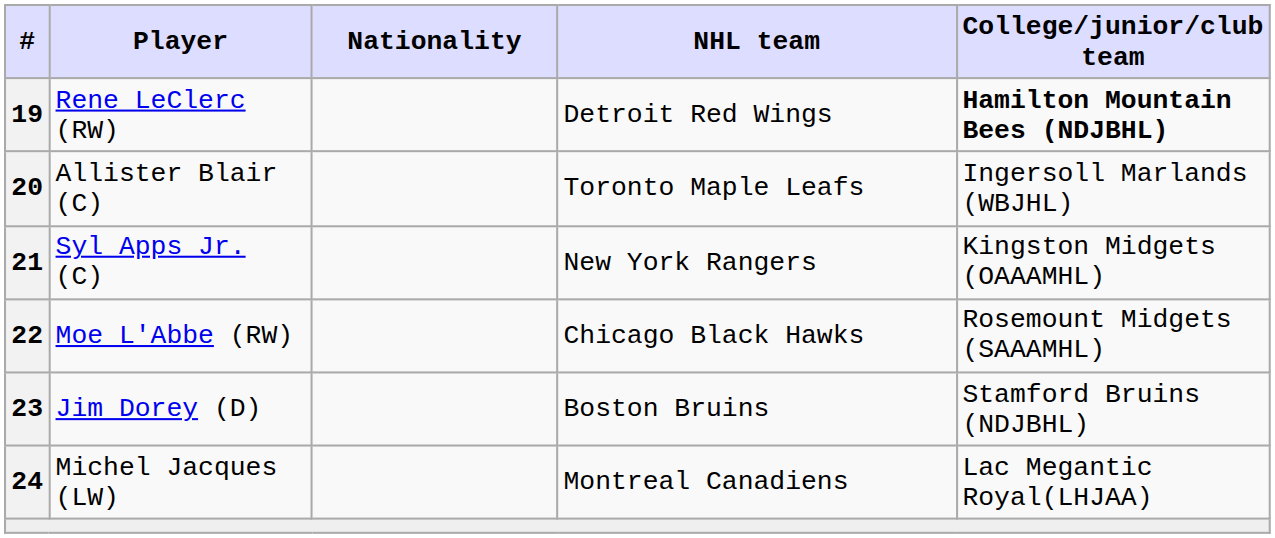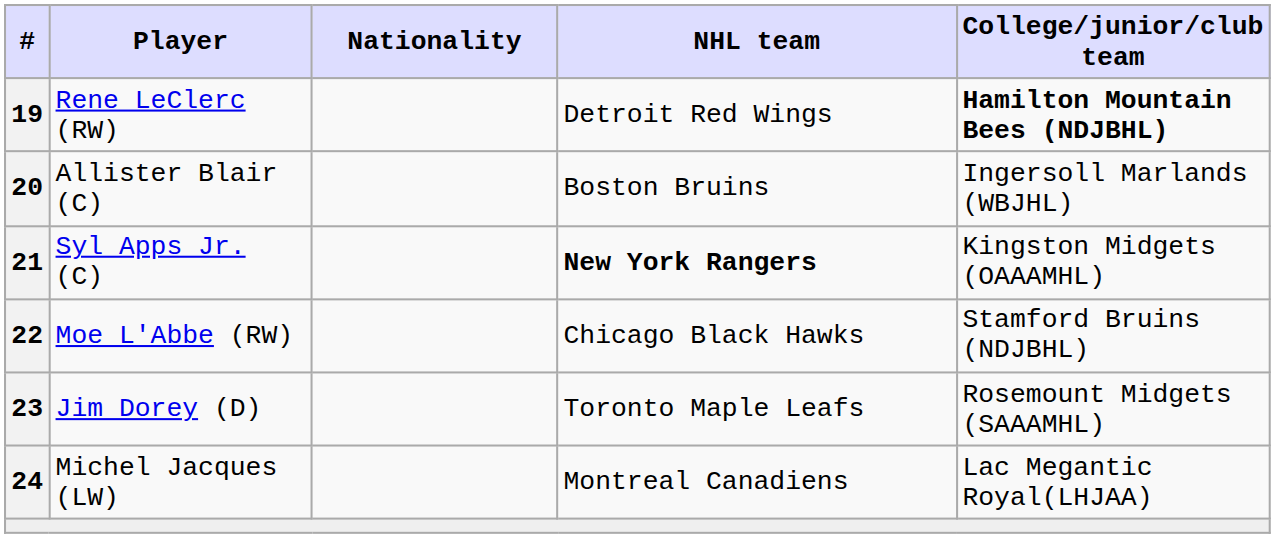 <table class="wikitable" style="width: 100%">
 <tr>
 <th style="background:#ddf; width:2.75%;">#</th>
 <th style="background:#ddf; width:22.0%;">Player</th>
 <th style="background:#ddf; width:20.0%;">Nationality</th>
 <th style="background:#ddf; width:34.0%;">NHL team</th>
 <th style="background:#ddf; width:100.0%;">College/junior/club team</th>
 </tr>
 <tr>
 <th>19</th>
 <td><a href='#'>Rene LeClerc</a> (RW)</td>
 <td></td>
 <td>Detroit Red Wings</td>
 <td><strong>Hamilton Mountain Bees (NDJBHL)</strong></td>
 </tr>
 <tr>
 <th>20</th>
 <td>Allister Blair (C)</td>
 <td></td>
-<td>Toronto Maple Leafs</td>
+<td>Boston Bruins</td>
 <td>Ingersoll Marlands (WBJHL)</td>
 </tr>
 <tr>
 <th>21</th>
 <td><a href='#'>Syl Apps Jr.</a> (C)</td>
 <td></td>
-<td>New York Rangers</td>
+<td><strong>New York Rangers</strong></td>
 <td>Kingston Midgets (OAAAMHL)</td>
 </tr>
 <tr>
 <th>22</th>
 <td><a href='#'>Moe L'Abbe</a> (RW)</td>
 <td></td>
 <td>Chicago Black Hawks</td>
-<td>Rosemount Midgets (SAAAMHL)</td>
+<td>Stamford Bruins (NDJBHL)</td>
 </tr>
 <tr>
 <th>23</th>
 <td><a href='#'>Jim Dorey</a> (D)</td>
 <td></td>
-<td>Boston Bruins</td>
-<td>Stamford Bruins (NDJBHL)</td>
+<td>Toronto Maple Leafs</td>
+<td>Rosemount Midgets (SAAAMHL)</td>
 </tr>
 <tr>
 <th>24</th>
 <td>Michel Jacques (LW)</td>
 <td></td>
 <td>Montreal Canadiens</td>
 <td>Lac Megantic Royal(LHJAA)</td>
 </tr>
 <tr>
 <td align=center colspan="6" bgcolor="#efefef"></td>
 </tr>
 </table>
